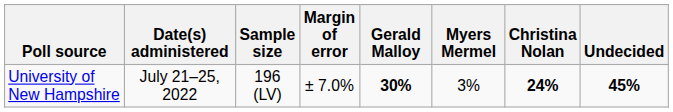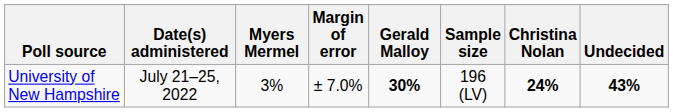 <table class="wikitable" style="font-size:90%;text-align:center;">
 <tr valign=bottom>
 <th>Poll source</th>
 <th>Date(s)<br>administered</th>
-<th>Sample<br>size</th>
+<th style="width:60px;">Myers<br>Mermel</th>
 <th>Margin<br>of error</th>
 <th style="width:60px;">Gerald<br>Malloy</th>
-<th style="width:60px;">Myers<br>Mermel</th>
+<th>Sample<br>size</th>
 <th style="width:60px;">Christina<br>Nolan</th>
 <th>Undecided</th>
 </tr>
 <tr>
 <td style="text-align:left;"><a href='#'>University of New Hampshire</a></td>
 <td>July 21–25, 2022</td>
-<td>196 (LV)</td>
+<td>3%</td>
 <td>± 7.0%</td>
 <td><strong>30%</strong></td>
-<td>3%</td>
+<td>196 (LV)</td>
 <td><strong>24%</strong></td>
-<td><strong>45%</strong></td>
+<td><strong>43%</strong></td>
 </tr>
 </table>
